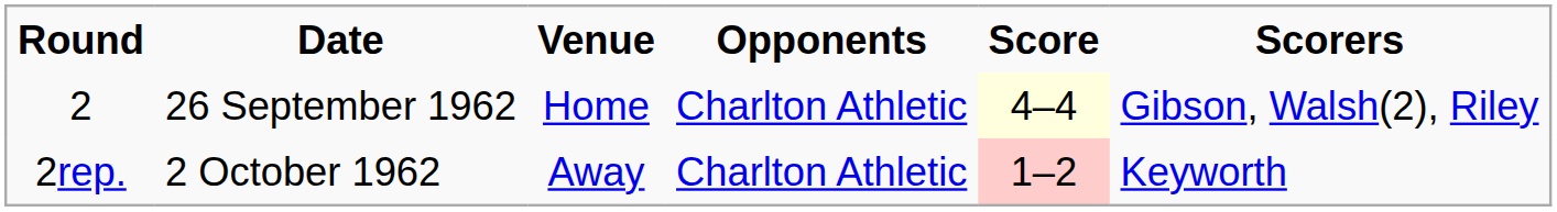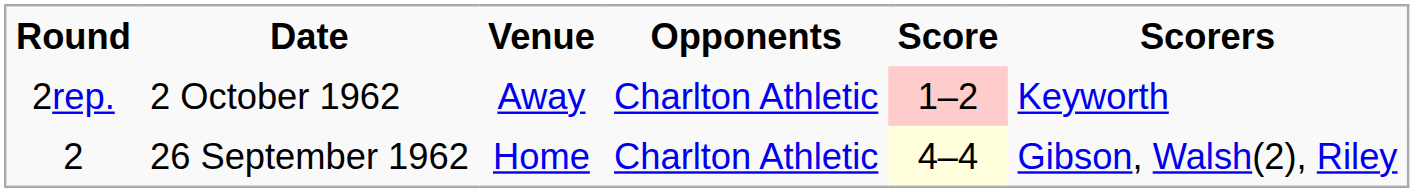 <table class= border="2" cellpadding="4" cellspacing="0" style="text-align:center; margin: 1em 1em 1em 0; background: #f9f9f9; border: 1px #aaa solid; border-collapse: collapse; font-size: 95%;">
 <tr>
 <th>Round</th>
 <th>Date</th>
 <th>Venue</th>
 <th>Opponents</th>
 <th>Score</th>
 <th>Scorers</th>
 </tr>
 <tr>
+<td>2<a href='#'>rep.</a></td>
+<td align=left>2 October 1962</td>
+<td><a href='#'>Away</a></td>
+<td align=left><a href='#'>Charlton Athletic</a></td>
+<td bgcolor="#ffcccc">1–2</td>
+<td align=left><a href='#'>Keyworth</a></td>
+</tr>
+<tr>
 <td>2</td>
 <td align=left>26 September 1962</td>
 <td><a href='#'>Home</a></td>
 <td align=left><a href='#'>Charlton Athletic</a></td>
 <td bgcolor="#ffffdd">4–4</td>
 <td align=left><a href='#'>Gibson</a>, <a href='#'>Walsh</a>(2), <a href='#'>Riley</a></td>
 </tr>
-<tr>
-<td>2<a href='#'>rep.</a></td>
-<td align=left>2 October 1962</td>
-<td><a href='#'>Away</a></td>
-<td align=left><a href='#'>Charlton Athletic</a></td>
-<td bgcolor="#ffcccc">1–2</td>
-<td align=left><a href='#'>Keyworth</a></td>
-</tr>
 </table>
